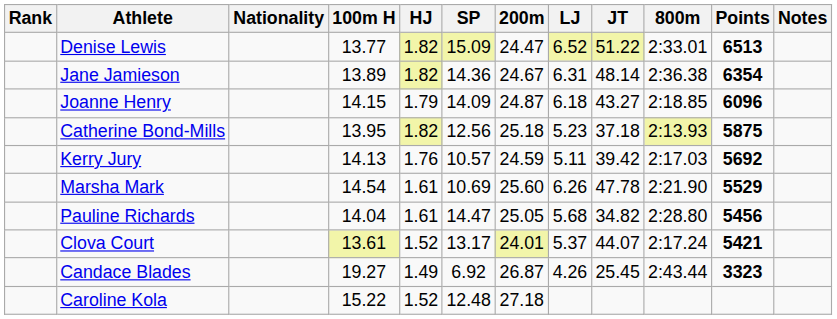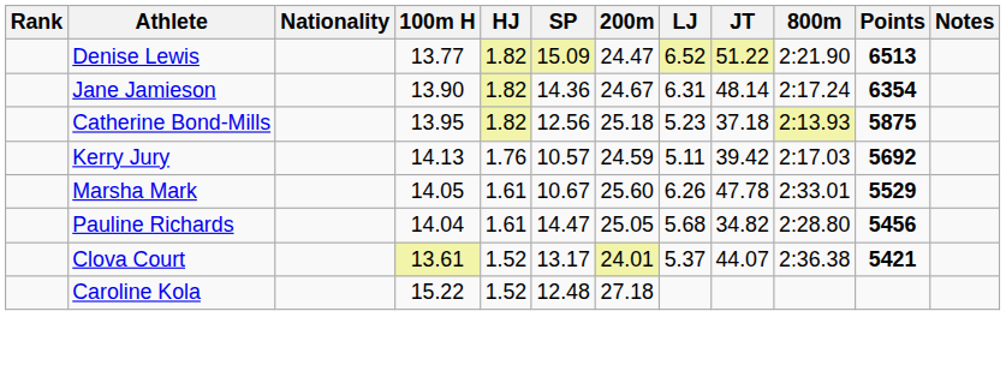 <table class="wikitable sortable" style=" text-align:center">
 <tr>
 <th>Rank</th>
 <th>Athlete</th>
 <th>Nationality</th>
 <th>100m H</th>
 <th>HJ</th>
 <th>SP</th>
 <th>200m</th>
 <th>LJ</th>
 <th>JT</th>
 <th>800m</th>
 <th>Points</th>
 <th>Notes</th>
 </tr>
 <tr>
 <td></td>
 <td align=left><a href='#'>Denise Lewis</a></td>
 <td align=left></td>
 <td>13.77</td>
 <td bgcolor=#F2F5A9>1.82</td>
 <td bgcolor=#F2F5A9>15.09</td>
 <td>24.47</td>
 <td bgcolor=#F2F5A9>6.52</td>
 <td bgcolor=#F2F5A9>51.22</td>
-<td>2:33.01</td>
+<td>2:21.90</td>
 <td><strong>6513</strong></td>
 <td></td>
 </tr>
 <tr>
 <td></td>
 <td align=left><a href='#'>Jane Jamieson</a></td>
 <td align=left></td>
-<td>13.89</td>
+<td>13.90</td>
 <td bgcolor=#F2F5A9>1.82</td>
 <td>14.36</td>
 <td>24.67</td>
 <td>6.31</td>
 <td>48.14</td>
-<td>2:36.38</td>
+<td>2:17.24</td>
 <td><strong>6354</strong></td>
-<td></td>
-</tr>
-<tr>
-<td></td>
-<td align=left><a href='#'>Joanne Henry</a></td>
-<td align=left></td>
-<td>14.15</td>
-<td>1.79</td>
-<td>14.09</td>
-<td>24.87</td>
-<td>6.18</td>
-<td>43.27</td>
-<td>2:18.85</td>
-<td><strong>6096</strong></td>
 <td></td>
 </tr>
 <tr>
 <td></td>
 <td align=left><a href='#'>Catherine Bond-Mills</a></td>
 <td align=left></td>
 <td>13.95</td>
 <td bgcolor=#F2F5A9>1.82</td>
 <td>12.56</td>
 <td>25.18</td>
 <td>5.23</td>
 <td>37.18</td>
 <td bgcolor=#F2F5A9>2:13.93</td>
 <td><strong>5875</strong></td>
 <td></td>
 </tr>
 <tr>
 <td></td>
 <td align=left><a href='#'>Kerry Jury</a></td>
 <td align=left></td>
 <td>14.13</td>
 <td>1.76</td>
 <td>10.57</td>
 <td>24.59</td>
 <td>5.11</td>
 <td>39.42</td>
 <td>2:17.03</td>
 <td><strong>5692</strong></td>
 <td></td>
 </tr>
 <tr>
 <td></td>
 <td align=left><a href='#'>Marsha Mark</a></td>
 <td align=left></td>
-<td>14.54</td>
+<td>14.05</td>
 <td>1.61</td>
-<td>10.69</td>
+<td>10.67</td>
 <td>25.60</td>
 <td>6.26</td>
 <td>47.78</td>
-<td>2:21.90</td>
+<td>2:33.01</td>
 <td><strong>5529</strong></td>
 <td></td>
 </tr>
 <tr>
 <td></td>
 <td align=left><a href='#'>Pauline Richards</a></td>
 <td align=left></td>
 <td>14.04</td>
 <td>1.61</td>
 <td>14.47</td>
 <td>25.05</td>
 <td>5.68</td>
 <td>34.82</td>
 <td>2:28.80</td>
 <td><strong>5456</strong></td>
 <td></td>
 </tr>
 <tr>
 <td></td>
 <td align=left><a href='#'>Clova Court</a></td>
 <td align=left></td>
 <td bgcolor=#F2F5A9>13.61</td>
 <td>1.52</td>
 <td>13.17</td>
 <td bgcolor=#F2F5A9>24.01</td>
 <td>5.37</td>
 <td>44.07</td>
-<td>2:17.24</td>
+<td>2:36.38</td>
 <td><strong>5421</strong></td>
-<td></td>
-</tr>
-<tr>
-<td></td>
-<td align=left><a href='#'>Candace Blades</a></td>
-<td align=left></td>
-<td>19.27</td>
-<td>1.49</td>
-<td>6.92</td>
-<td>26.87</td>
-<td>4.26</td>
-<td>25.45</td>
-<td>2:43.44</td>
-<td><strong>3323</strong></td>
 <td></td>
 </tr>
 <tr>
 <td></td>
 <td align=left><a href='#'>Caroline Kola</a></td>
 <td align=left></td>
 <td>15.22</td>
 <td>1.52</td>
 <td>12.48</td>
 <td>27.18</td>
 <td></td>
 <td></td>
 <td></td>
 <td><strong></strong></td>
 <td></td>
 </tr>
 </table>
